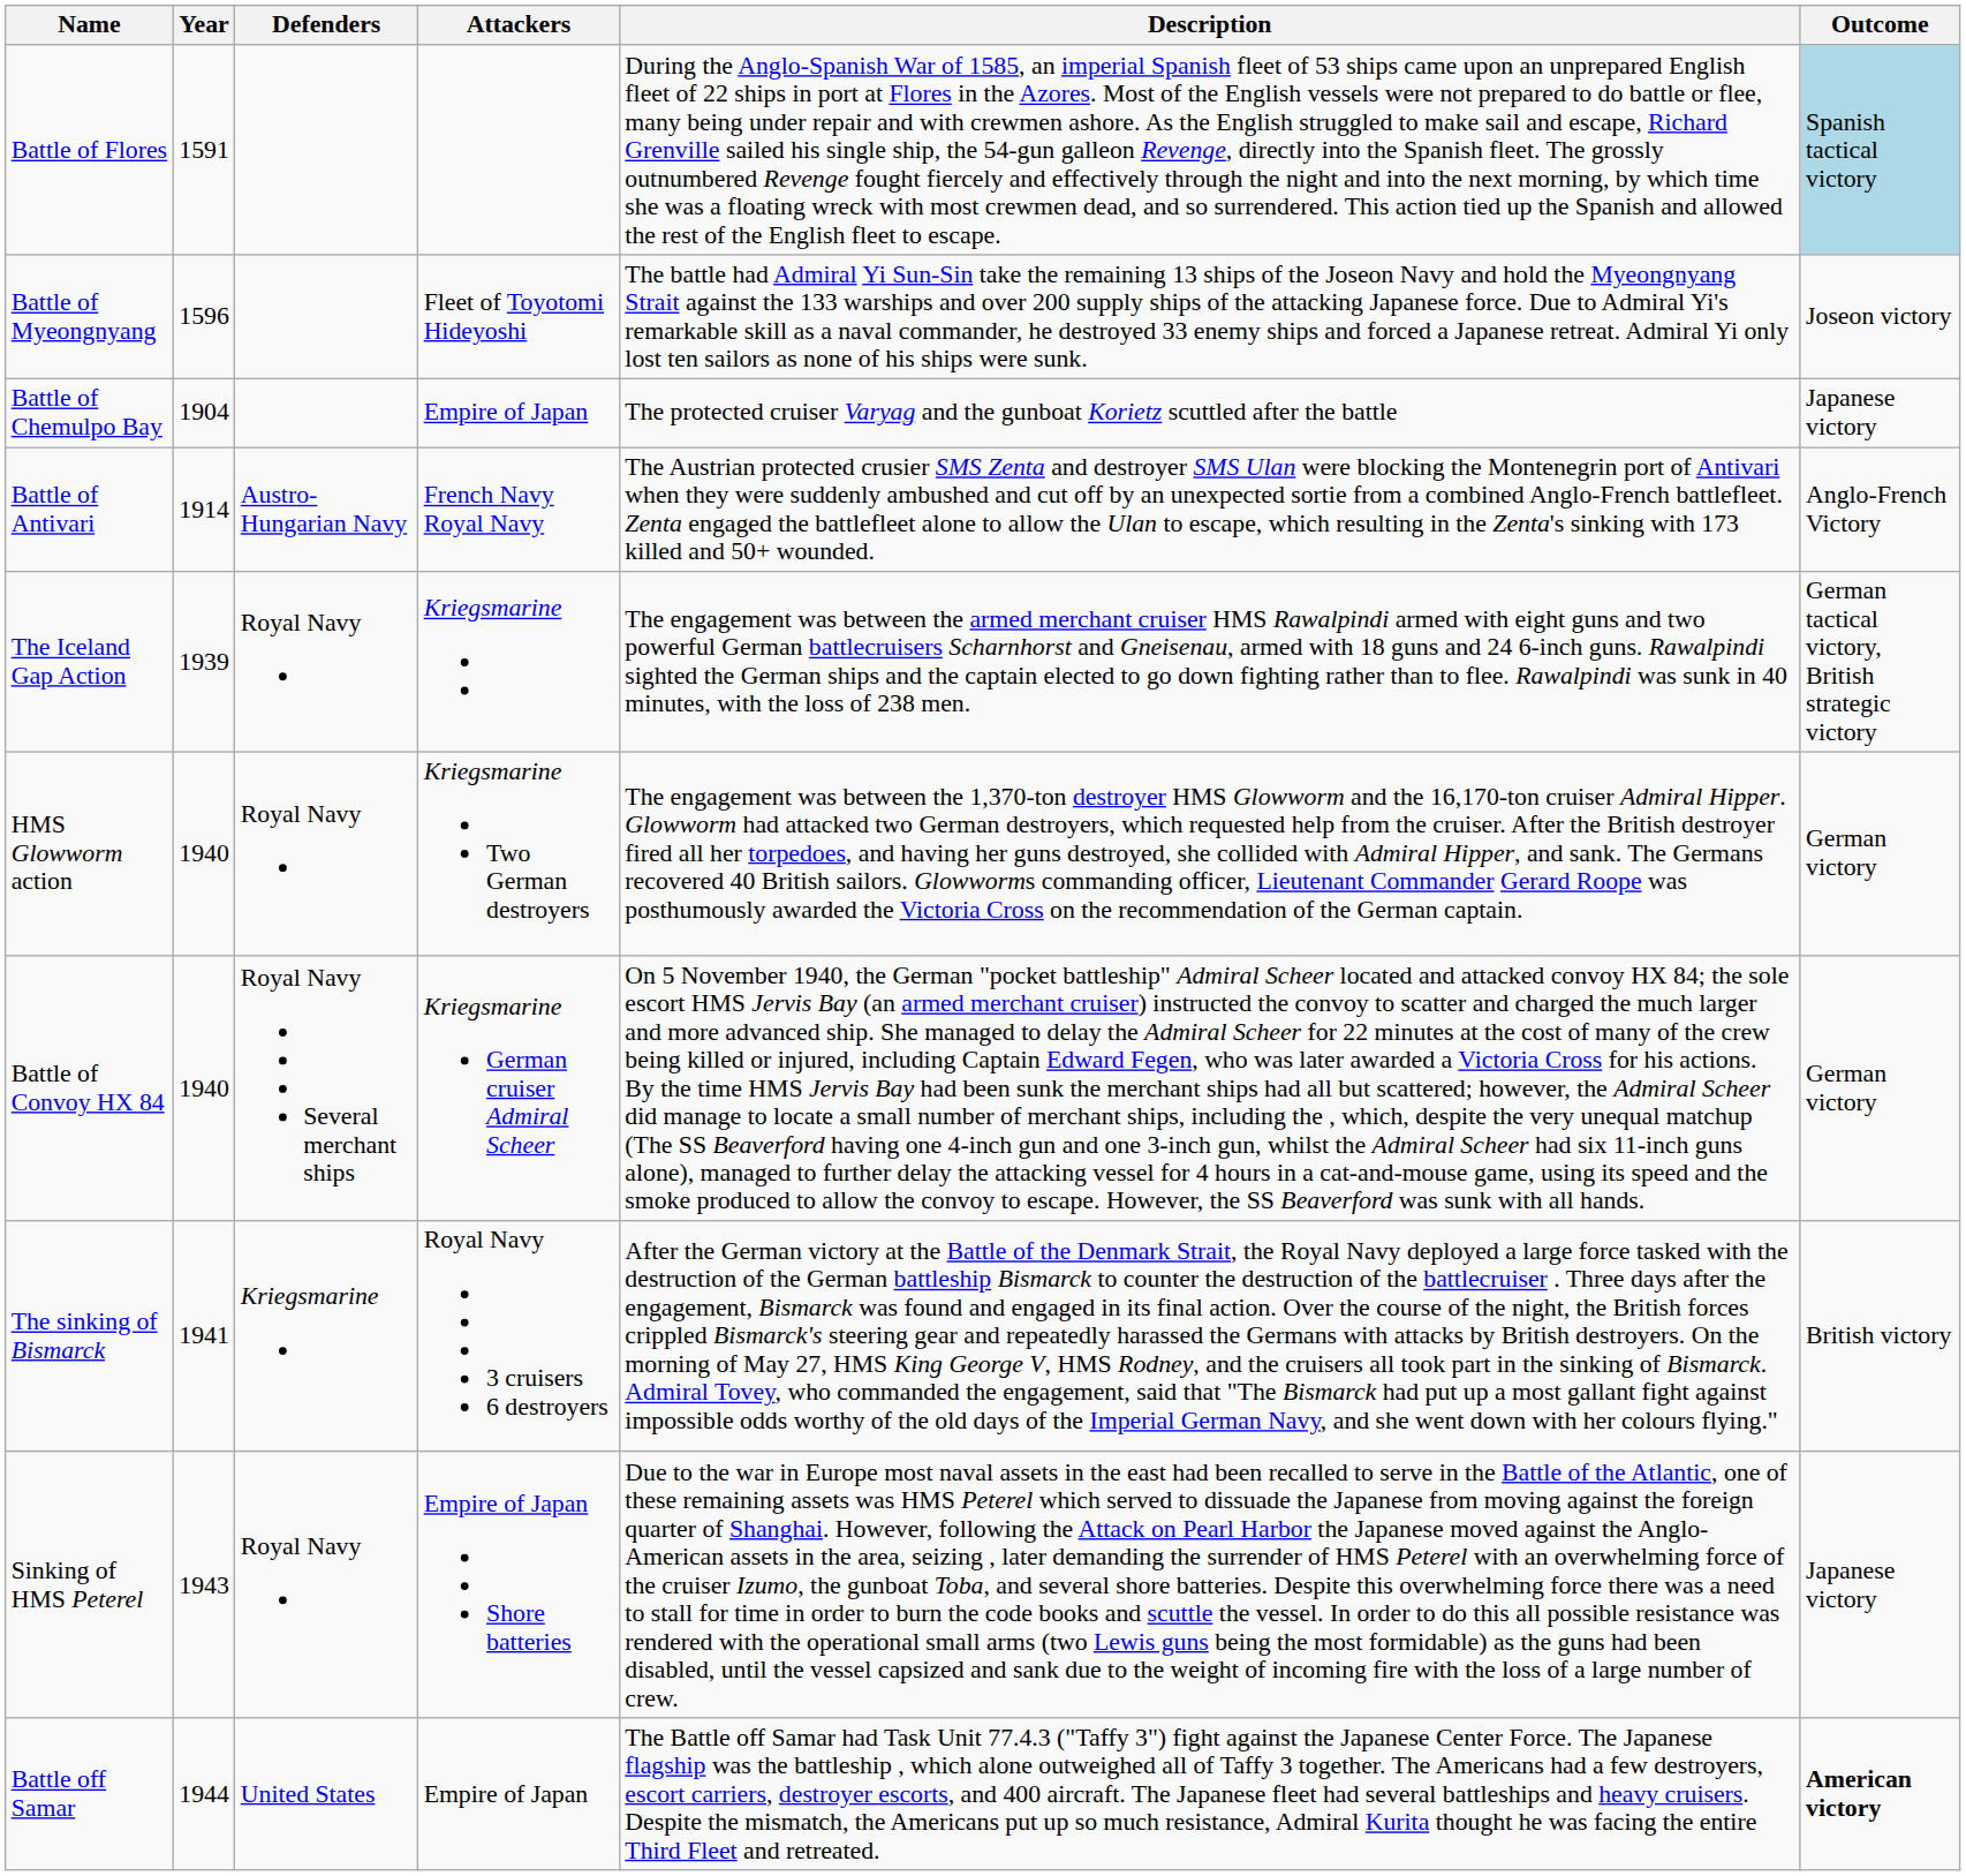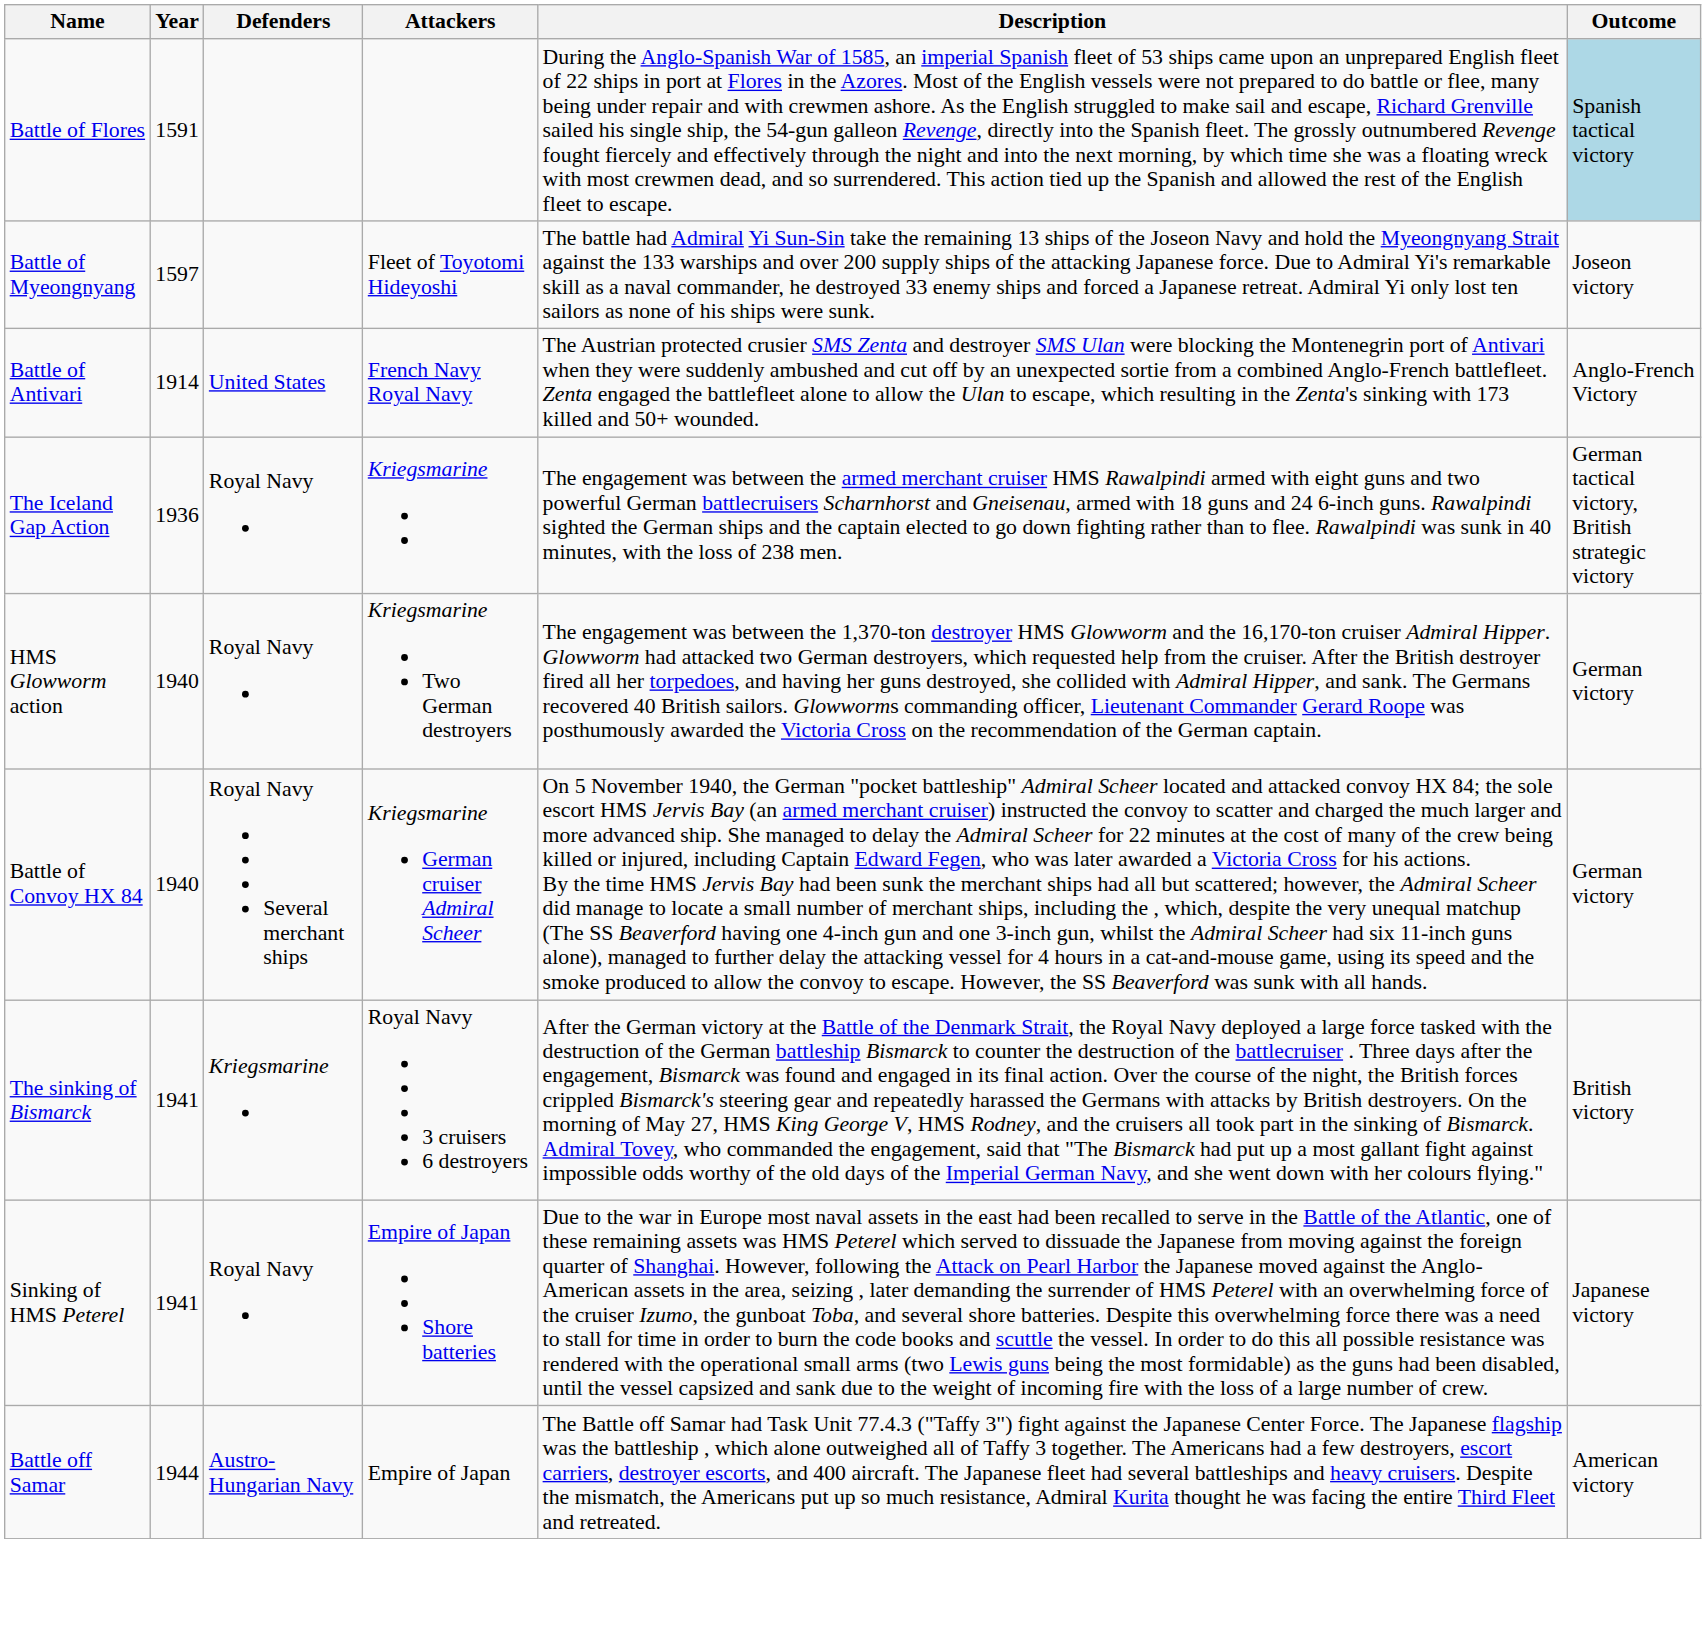 <table class="wikitable">
 <tr>
 <th>Name</th>
 <th>Year</th>
 <th>Defenders</th>
 <th>Attackers</th>
 <th>Description</th>
 <th>Outcome</th>
 </tr>
 <tr>
 <td><a href='#'>Battle of Flores</a></td>
 <td>1591</td>
 <td></td>
 <td></td>
 <td>During the <a href='#'>Anglo-Spanish War of 1585</a>, an <a href='#'>imperial Spanish</a> fleet of 53 ships came upon an unprepared English fleet of 22 ships in port at <a href='#'>Flores</a> in the <a href='#'>Azores</a>. Most of the English vessels were not prepared to do battle or flee, many being under repair and with crewmen ashore. As the English struggled to make sail and escape, <a href='#'>Richard Grenville</a> sailed his single ship, the 54-gun galleon <em><a href='#'>Revenge</a></em>, directly into the Spanish fleet. The grossly outnumbered <em>Revenge</em> fought fiercely and effectively through the night and into the next morning, by which time she was a floating wreck with most crewmen dead, and so surrendered. This action tied up the Spanish and allowed the rest of the English fleet to escape.</td>
 <td style="background: lightblue;">Spanish tactical victory</td>
 </tr>
 <tr>
 <td><a href='#'>Battle of Myeongnyang</a></td>
-<td>1596</td>
+<td>1597</td>
 <td></td>
 <td> Fleet of <a href='#'>Toyotomi Hideyoshi</a></td>
 <td>The battle had <a href='#'>Admiral</a> <a href='#'>Yi Sun-Sin</a> take the remaining 13 ships of the Joseon Navy and hold the <a href='#'>Myeongnyang Strait</a> against the 133 warships and over 200 supply ships of the attacking Japanese force. Due to Admiral Yi's remarkable skill as a naval commander, he destroyed 33 enemy ships and forced a Japanese retreat. Admiral Yi only lost ten sailors as none of his ships were sunk.</td>
 <td>Joseon victory</td>
 </tr>
 <tr>
-<td><a href='#'>Battle of Chemulpo Bay</a></td>
-<td>1904</td>
-<td></td>
-<td> <a href='#'>Empire of Japan</a></td>
-<td>The protected cruiser <em><a href='#'>Varyag</a></em> and the gunboat <em><a href='#'>Korietz</a></em> scuttled after the battle</td>
-<td>Japanese victory</td>
-</tr>
-<tr>
 <td><a href='#'>Battle of Antivari</a></td>
 <td>1914</td>
-<td> <a href='#'>Austro-Hungarian Navy</a></td>
+<td> <a href='#'>United States</a></td>
 <td> <a href='#'>French Navy</a><br> <a href='#'>Royal Navy</a></td>
 <td>The Austrian protected crusier <em><a href='#'>SMS Zenta</a></em> and destroyer <em><a href='#'>SMS Ulan</a></em> were blocking the Montenegrin port of <a href='#'>Antivari</a> when they were suddenly ambushed and cut off by an unexpected sortie from a combined Anglo-French battlefleet. <em>Zenta</em> engaged the battlefleet alone to allow the <em>Ulan</em> to escape, which resulting in the <em>Zenta</em>'s sinking with 173 killed and 50+ wounded.</td>
 <td>Anglo-French Victory</td>
 </tr>
 <tr>
 <td><a href='#'>The Iceland Gap Action</a></td>
-<td>1939</td>
+<td>1936</td>
 <td> Royal Navy<br><ul><li></li></ul></td>
 <td> <em><a href='#'>Kriegsmarine</a></em><br><ul><li></li><li></li></ul></td>
 <td>The engagement was between the <a href='#'>armed merchant cruiser</a> HMS <em>Rawalpindi</em> armed with eight  guns and two powerful German <a href='#'>battlecruisers</a> <em>Scharnhorst</em> and <em>Gneisenau</em>, armed with 18  guns and 24 6-inch guns. <em>Rawalpindi</em> sighted the German ships and the captain elected to go down fighting rather than to flee. <em>Rawalpindi</em> was sunk in 40 minutes, with the loss of 238 men.</td>
 <td>German tactical victory, British strategic victory</td>
 </tr>
 <tr>
 <td>HMS <em>Glowworm</em> action</td>
 <td>1940</td>
 <td> Royal Navy<br><ul><li></li></ul></td>
 <td> <em>Kriegsmarine</em><br><ul><li></li><li>Two German destroyers</li></ul></td>
 <td>The engagement was between the 1,370-ton <a href='#'>destroyer</a> HMS <em>Glowworm</em> and the 16,170-ton cruiser <em>Admiral Hipper</em>. <em>Glowworm</em> had attacked two German destroyers, which requested help from the cruiser. After the British destroyer fired all her <a href='#'>torpedoes</a>, and having her guns destroyed, she collided with <em>Admiral Hipper</em>, and sank. The Germans recovered 40 British sailors. <em>Glowworm</em>s commanding officer, <a href='#'>Lieutenant Commander</a> <a href='#'>Gerard Roope</a> was posthumously awarded the <a href='#'>Victoria Cross</a> on the recommendation of the German captain.</td>
 <td>German victory</td>
 </tr>
 <tr>
 <td>Battle of <a href='#'>Convoy HX 84</a></td>
 <td>1940</td>
 <td> Royal Navy<br><ul><li></li><li></li><li></li><li>Several merchant ships</li></ul></td>
 <td> <em>Kriegsmarine</em><br><ul><li><a href='#'>German cruiser <em>Admiral Scheer</em></a></li></ul></td>
 <td>On 5 November 1940, the German "pocket battleship" <em>Admiral Scheer</em> located and attacked convoy HX 84; the sole escort HMS <em>Jervis Bay</em> (an <a href='#'>armed merchant cruiser</a>) instructed the convoy to scatter and charged the much larger and more advanced ship. She managed to delay the <em>Admiral Scheer</em> for 22 minutes at the cost of many of the crew being killed or injured, including Captain <a href='#'>Edward Fegen</a>, who was later awarded a <a href='#'>Victoria Cross</a> for his actions.<br>By the time HMS <em>Jervis Bay</em> had been sunk the merchant ships had all but scattered; however, the <em>Admiral Scheer</em> did manage to locate a small number of merchant ships, including the , which, despite the very unequal matchup (The SS <em>Beaverford</em> having one 4-inch gun and one 3-inch gun, whilst the <em>Admiral Scheer</em> had six 11-inch guns alone), managed to further delay the attacking vessel for 4 hours in a cat-and-mouse game, using its speed and the smoke produced to allow the convoy to escape. However, the SS <em>Beaverford</em> was sunk with all hands.</td>
 <td>German victory</td>
 </tr>
 <tr>
 <td><a href='#'>The sinking of <em>Bismarck</em></a></td>
 <td>1941</td>
 <td> <em>Kriegsmarine</em><br><ul><li></li></ul></td>
 <td> Royal Navy<br><ul><li></li><li></li><li></li><li>3 cruisers</li><li>6 destroyers</li></ul></td>
 <td>After the German victory at the <a href='#'>Battle of the Denmark Strait</a>, the Royal Navy deployed a large force tasked with the destruction of the German <a href='#'>battleship</a> <em>Bismarck</em> to counter the destruction of the <a href='#'>battlecruiser</a> . Three days after the engagement, <em>Bismarck</em> was found and engaged in its final action. Over the course of the night, the British forces crippled <em>Bismarck's</em> steering gear and repeatedly harassed the Germans with attacks by British destroyers. On the morning of May 27, HMS <em>King George V</em>, HMS <em>Rodney</em>, and the cruisers all took part in the sinking of <em>Bismarck</em>.<br><a href='#'>Admiral Tovey</a>, who commanded the engagement, said that "The <em>Bismarck</em> had put up a most gallant fight against impossible odds worthy of the old days of the <a href='#'>Imperial German Navy</a>, and she went down with her colours flying."</td>
 <td>British victory</td>
 </tr>
 <tr>
 <td>Sinking of HMS <em>Peterel</em></td>
-<td>1943</td>
+<td>1941</td>
 <td> Royal Navy<br><ul><li></li></ul></td>
 <td> <a href='#'>Empire of Japan</a><br><ul><li></li><li></li><li><a href='#'>Shore batteries</a></li></ul></td>
 <td>Due to the war in Europe most naval assets in the east had been recalled to serve in the <a href='#'>Battle of the Atlantic</a>, one of these remaining assets was HMS <em>Peterel</em> which served to dissuade the Japanese from moving against the foreign quarter of <a href='#'>Shanghai</a>. However, following the <a href='#'>Attack on Pearl Harbor</a> the Japanese moved against the Anglo-American assets in the area, seizing , later demanding the surrender of HMS <em>Peterel</em> with an overwhelming force of the cruiser <em>Izumo</em>, the gunboat <em>Toba</em>, and several shore batteries. Despite this overwhelming force there was a need to stall for time in order to burn the code books and <a href='#'>scuttle</a> the vessel. In order to do this all possible resistance was rendered with the operational small arms (two <a href='#'>Lewis guns</a> being the most formidable) as the  guns had been disabled, until the vessel capsized and sank due to the weight of incoming fire with the loss of a large number of crew.</td>
 <td>Japanese victory</td>
 </tr>
 <tr>
 <td><a href='#'>Battle off Samar</a></td>
 <td>1944</td>
-<td> <a href='#'>United States</a></td>
+<td> <a href='#'>Austro-Hungarian Navy</a></td>
 <td> Empire of Japan</td>
 <td>The Battle off Samar had Task Unit 77.4.3 ("Taffy 3") fight against the Japanese Center Force. The Japanese <a href='#'>flagship</a> was the battleship , which alone outweighed all of Taffy 3 together. The Americans had a few destroyers, <a href='#'>escort carriers</a>, <a href='#'>destroyer escorts</a>, and 400 aircraft. The Japanese fleet had several battleships and <a href='#'>heavy cruisers</a>. Despite the mismatch, the Americans put up so much resistance, Admiral <a href='#'>Kurita</a> thought he was facing the entire <a href='#'>Third Fleet</a> and retreated.</td>
-<td><strong>American victory</strong></td>
+<td>American victory</td>
 </tr>
 </table>
